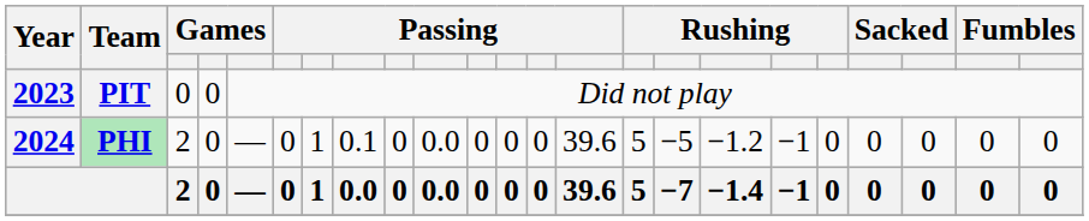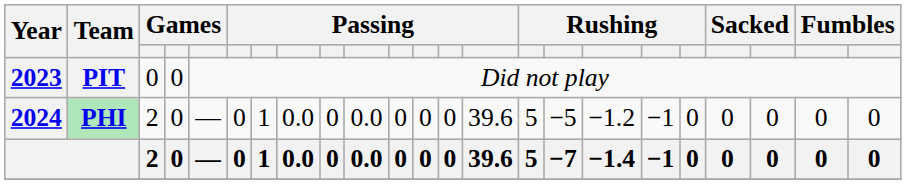 <table class="wikitable" style="text-align:center;">
 <tr>
 <th rowspan="2">Year</th>
 <th rowspan="2">Team</th>
 <th colspan="3">Games</th>
 <th colspan="9">Passing</th>
 <th colspan="5">Rushing</th>
 <th colspan="2">Sacked</th>
 <th colspan="2">Fumbles</th>
 </tr>
 <tr>
 <th></th>
 <th></th>
 <th></th>
 <th></th>
 <th></th>
 <th></th>
 <th></th>
 <th></th>
 <th></th>
 <th></th>
 <th></th>
 <th></th>
 <th></th>
 <th></th>
 <th></th>
 <th></th>
 <th></th>
 <th></th>
 <th></th>
 <th></th>
 <th></th>
 </tr>
 <tr>
 <th><a href='#'>2023</a></th>
 <th><a href='#'>PIT</a></th>
 <td>0</td>
 <td>0</td>
 <td colspan = 19><em>Did not play</em></td>
 </tr>
 <tr>
 <th><a href='#'>2024</a></th>
 <th style="background:#afe6ba;"><a href='#'>PHI</a></th>
 <td>2</td>
 <td>0</td>
 <td>—</td>
 <td>0</td>
 <td>1</td>
-<td>0.1</td>
+<td>0.0</td>
 <td>0</td>
 <td>0.0</td>
 <td>0</td>
 <td>0</td>
 <td>0</td>
 <td>39.6</td>
 <td>5</td>
 <td>−5</td>
 <td>−1.2</td>
 <td>−1</td>
 <td>0</td>
 <td>0</td>
 <td>0</td>
 <td>0</td>
 <td>0</td>
 </tr>
 <tr>
 <th colspan="2"></th>
 <th>2</th>
 <th>0</th>
 <th>—</th>
 <th>0</th>
 <th>1</th>
 <th>0.0</th>
 <th>0</th>
 <th>0.0</th>
 <th>0</th>
 <th>0</th>
 <th>0</th>
 <th>39.6</th>
 <th>5</th>
 <th>−7</th>
 <th>−1.4</th>
 <th>−1</th>
 <th>0</th>
 <th>0</th>
 <th>0</th>
 <th>0</th>
 <th>0</th>
 </tr>
 <tr>
 </tr>
 </table>
